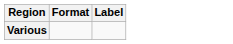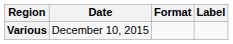 <table class="wikitable plainrowheaders">
 <tr>
 <th scope="col">Region</th>
+<th scope="col">Date</th>
 <th scope="col">Format</th>
 <th scope="col">Label</th>
 </tr>
 <tr>
 <th scope="row">Various</th>
+<td>December 10, 2015</td>
 <td></td>
 <td></td>
 </tr>
 </table>
